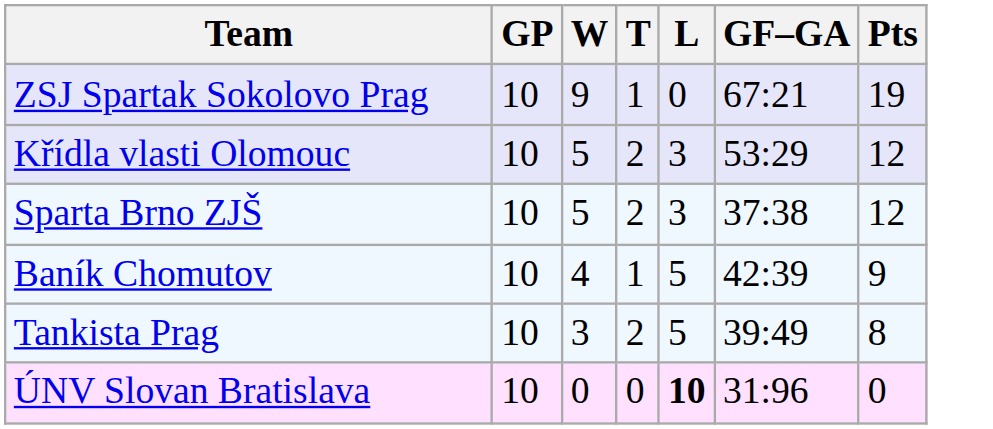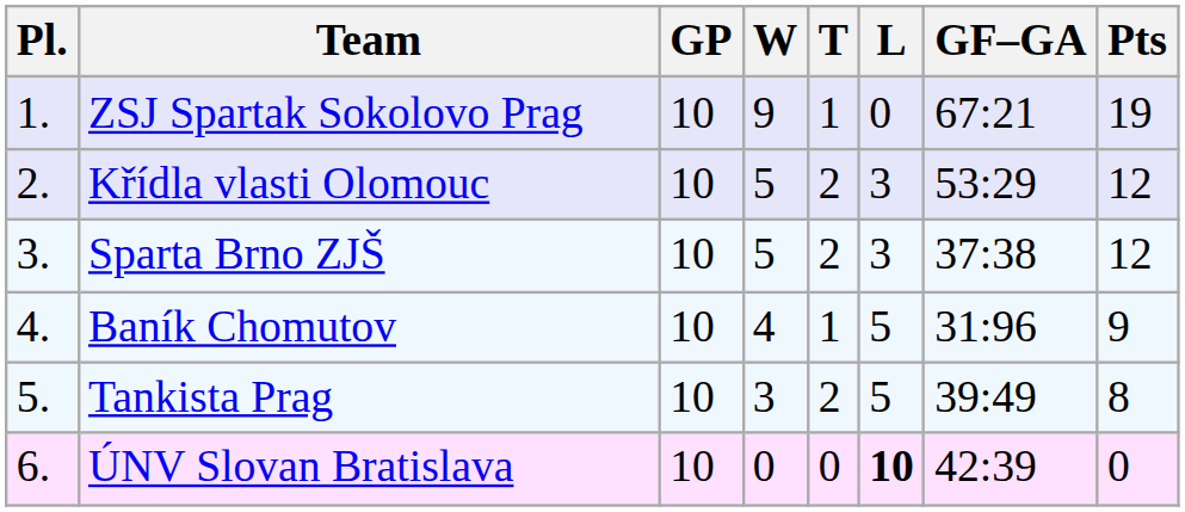 <table class="wikitable">
 <tr>
+<th>Pl.</th>
 <th width="200">Team</th>
 <th>GP</th>
 <th>W</th>
 <th>T</th>
 <th>L</th>
 <th>GF–GA</th>
 <th>Pts</th>
 </tr>
 <tr bgcolor="#e6e6fa">
+<td>1.</td>
 <td><a href='#'>ZSJ Spartak Sokolovo Prag</a></td>
 <td>10</td>
 <td>9</td>
 <td>1</td>
 <td>0</td>
 <td>67:21</td>
 <td>19</td>
 </tr>
 <tr bgcolor="#e6e6fa">
+<td>2.</td>
 <td><a href='#'>Křídla vlasti Olomouc</a></td>
 <td>10</td>
 <td>5</td>
 <td>2</td>
 <td>3</td>
 <td>53:29</td>
 <td>12</td>
 </tr>
 <tr bgcolor="#f0f8ff">
+<td>3.</td>
 <td><a href='#'>Sparta Brno ZJŠ</a></td>
 <td>10</td>
 <td>5</td>
 <td>2</td>
 <td>3</td>
 <td>37:38</td>
 <td>12</td>
 </tr>
 <tr bgcolor="#f0f8ff">
+<td>4.</td>
 <td><a href='#'>Baník Chomutov</a></td>
 <td>10</td>
 <td>4</td>
 <td>1</td>
 <td>5</td>
-<td>42:39</td>
+<td>31:96</td>
 <td>9</td>
 </tr>
 <tr bgcolor="#f0f8ff">
+<td>5.</td>
 <td><a href='#'>Tankista Prag</a></td>
 <td>10</td>
 <td>3</td>
 <td>2</td>
 <td>5</td>
 <td>39:49</td>
 <td>8</td>
 </tr>
 <tr bgcolor="#FFE1FF">
+<td>6.</td>
 <td><a href='#'>ÚNV Slovan Bratislava</a></td>
 <td>10</td>
 <td>0</td>
 <td>0</td>
 <td><strong>10</strong></td>
-<td>31:96</td>
+<td>42:39</td>
 <td>0</td>
 </tr>
 </table>
